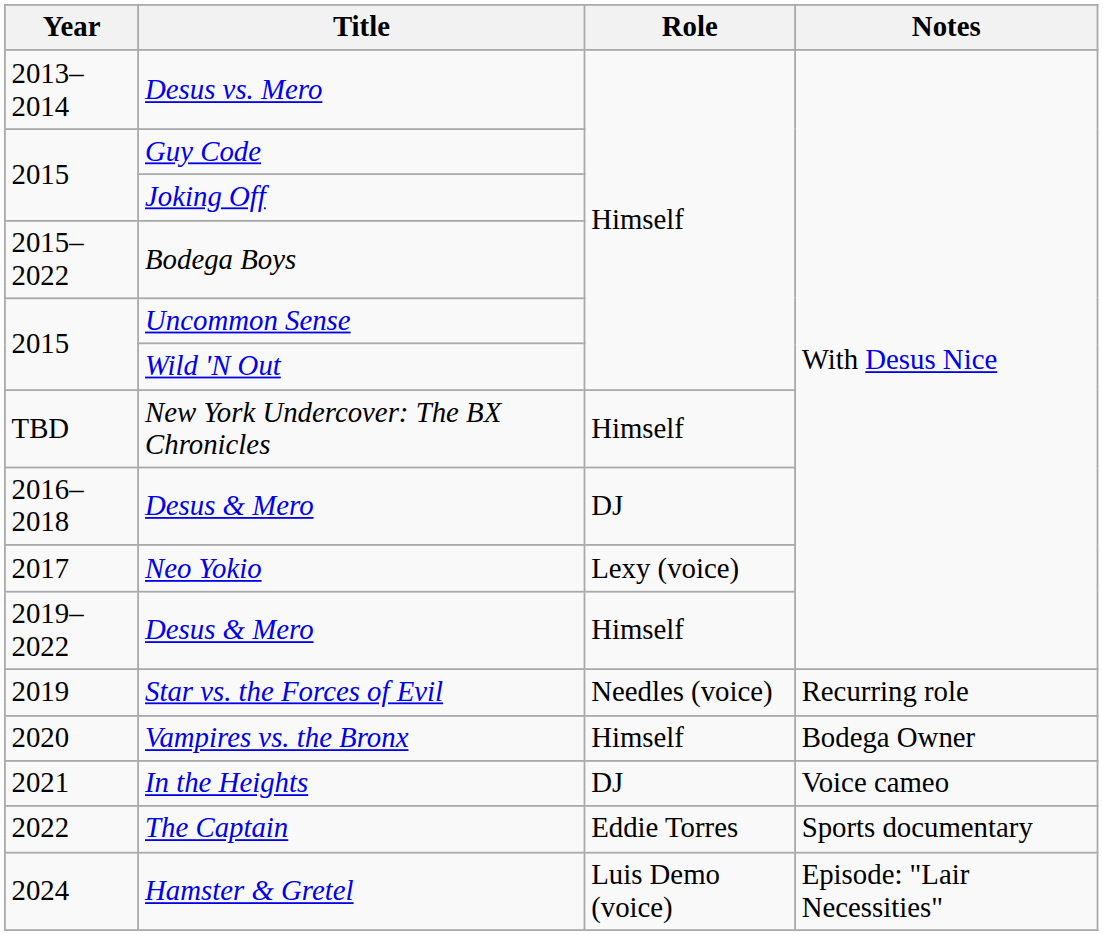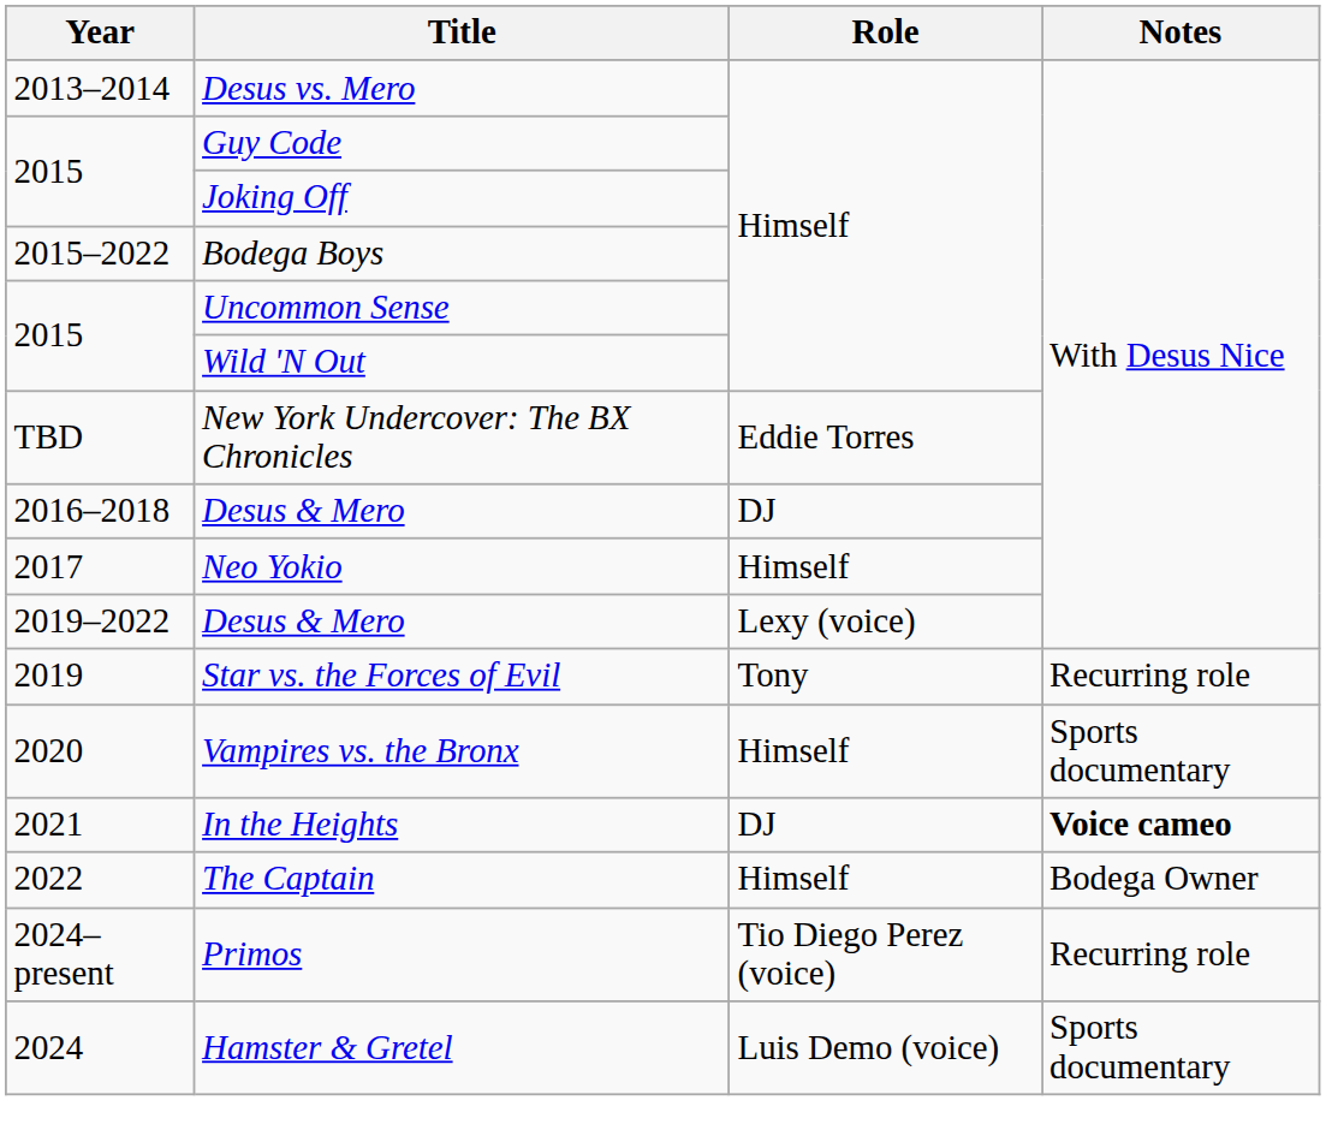 <table class="wikitable sortable">
 <tr>
 <th>Year</th>
 <th>Title</th>
 <th>Role</th>
 <th class="unsortable">Notes</th>
 </tr>
 <tr>
 <td>2013–2014</td>
 <td><em><a href='#'>Desus vs. Mero</a></em></td>
 <td rowspan="6">Himself</td>
 <td rowspan="10">With <a href='#'>Desus Nice</a></td>
 </tr>
 <tr>
 <td rowspan="2">2015</td>
 <td><em><a href='#'>Guy Code</a></em></td>
 </tr>
 <tr>
 <td><em><a href='#'>Joking Off</a></em></td>
 </tr>
 <tr>
 <td>2015–2022</td>
 <td><em>Bodega Boys</em></td>
 </tr>
 <tr>
 <td rowspan="2">2015</td>
 <td><em><a href='#'>Uncommon Sense</a></em></td>
 </tr>
 <tr>
 <td><em><a href='#'>Wild 'N Out</a></em></td>
 </tr>
 <tr>
 <td>TBD</td>
 <td><em>New York Undercover: The BX Chronicles</em></td>
-<td>Himself</td>
+<td>Eddie Torres</td>
 </tr>
 <tr>
 <td>2016–2018</td>
 <td><em><a href='#'>Desus & Mero</a></em></td>
 <td>DJ</td>
 </tr>
 <tr>
 <td>2017</td>
 <td><em><a href='#'>Neo Yokio</a></em></td>
-<td>Lexy (voice)</td>
+<td>Himself</td>
 </tr>
 <tr>
 <td>2019–2022</td>
 <td><em><a href='#'>Desus & Mero</a></em></td>
-<td>Himself</td>
+<td>Lexy (voice)</td>
 </tr>
 <tr>
 <td>2019</td>
 <td><em><a href='#'>Star vs. the Forces of Evil</a></em></td>
-<td>Needles (voice)</td>
+<td>Tony</td>
 <td>Recurring role</td>
 </tr>
 <tr>
 <td>2020</td>
 <td><em><a href='#'>Vampires vs. the Bronx</a></em></td>
 <td>Himself</td>
-<td>Bodega Owner</td>
+<td>Sports documentary</td>
 </tr>
 <tr>
 <td>2021</td>
 <td><em><a href='#'>In the Heights</a></em></td>
 <td>DJ</td>
-<td>Voice cameo</td>
+<td><strong>Voice cameo</strong></td>
 </tr>
 <tr>
 <td>2022</td>
 <td><em><a href='#'>The Captain</a></em></td>
-<td>Eddie Torres</td>
-<td>Sports documentary</td>
+<td>Himself</td>
+<td>Bodega Owner</td>
+</tr>
+<tr>
+<td>2024–present</td>
+<td><em><a href='#'>Primos</a></em></td>
+<td>Tio Diego Perez (voice)</td>
+<td>Recurring role</td>
 </tr>
 <tr>
 <td>2024</td>
 <td><em><a href='#'>Hamster & Gretel</a></em></td>
 <td>Luis Demo (voice)</td>
-<td>Episode: "Lair Necessities"</td>
+<td>Sports documentary</td>
 </tr>
 </table>
